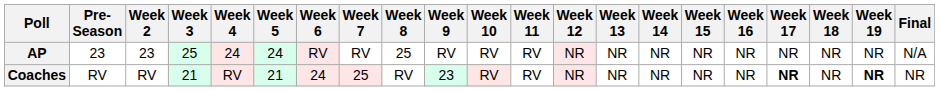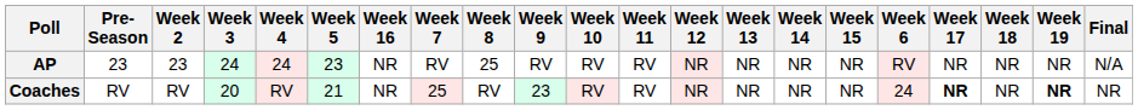 <table class="wikitable" style="white-space:nowrap;font-size:90%">
 <tr>
 <th>Poll</th>
 <th>Pre-<br>Season</th>
 <th>Week<br>2</th>
 <th>Week<br>3</th>
 <th>Week<br>4</th>
 <th>Week<br>5</th>
-<th>Week<br>6</th>
+<th>Week<br>16</th>
 <th>Week<br>7</th>
 <th>Week<br>8</th>
 <th>Week<br>9</th>
 <th>Week<br>10</th>
 <th>Week<br>11</th>
 <th>Week<br>12</th>
 <th>Week<br>13</th>
 <th>Week<br>14</th>
 <th>Week<br>15</th>
-<th>Week<br>16</th>
+<th>Week<br>6</th>
 <th>Week<br>17</th>
 <th>Week<br>18</th>
 <th>Week<br>19</th>
 <th>Final</th>
 </tr>
 <tr style="text-align:center;">
 <th>AP</th>
 <td style="background:#FFF;">23</td>
 <td style="background:#FFF;">23</td>
-<td style="background:#D8FFEB;">25</td>
+<td style="background:#D8FFEB;">24</td>
 <td style="background:#FFE6E6;">24</td>
-<td style="background:#D8FFEB;">24</td>
-<td style="background:#FFE6E6;">RV</td>
+<td style="background:#D8FFEB;">23</td>
+<td style="background:#FFF;">NR</td>
 <td style="background:#FFF;">RV</td>
 <td style="background:#FFF;">25</td>
 <td style="background:#FFF;">RV</td>
 <td style="background:#FFF;">RV</td>
 <td style="background:#FFF;">RV</td>
 <td style="background:#FFE6E6;">NR</td>
 <td style="background:#FFF;">NR</td>
 <td style="background:#FFF;">NR</td>
 <td style="background:#FFF;">NR</td>
-<td style="background:#FFF;">NR</td>
+<td style="background:#FFE6E6;">RV</td>
 <td style="background:#FFF;">NR</td>
 <td style="background:#FFF;">NR</td>
 <td style="background:#FFF;">NR</td>
 <td style="background:#FFF;">N/A</td>
 </tr>
 <tr style="text-align:center;">
 <th>Coaches</th>
 <td style="background:#FFF;">RV</td>
 <td style="background:#FFF;">RV</td>
-<td style="background:#D8FFEB;">21</td>
+<td style="background:#D8FFEB;">20</td>
 <td style="background:#FFE6E6;">RV</td>
 <td style="background:#D8FFEB;">21</td>
-<td style="background:#FFE6E6;">24</td>
+<td style="background:#FFF;">NR</td>
 <td style="background:#FFE6E6;">25</td>
 <td style="background:#FFF;">RV</td>
 <td style="background:#D8FFEB;">23</td>
 <td style="background:#FFE6E6;">RV</td>
 <td style="background:#FFF;">RV</td>
 <td style="background:#FFE6E6;">NR</td>
 <td style="background:#FFF;">NR</td>
 <td style="background:#FFF;">NR</td>
 <td style="background:#FFF;">NR</td>
-<td style="background:#FFF;">NR</td>
+<td style="background:#FFE6E6;">24</td>
 <td style="background:#FFF;"><strong>NR</strong></td>
 <td style="background:#FFF;">NR</td>
 <td style="background:#FFF;"><strong>NR</strong></td>
 <td style="background:#FFF;">NR</td>
 </tr>
 </table>
